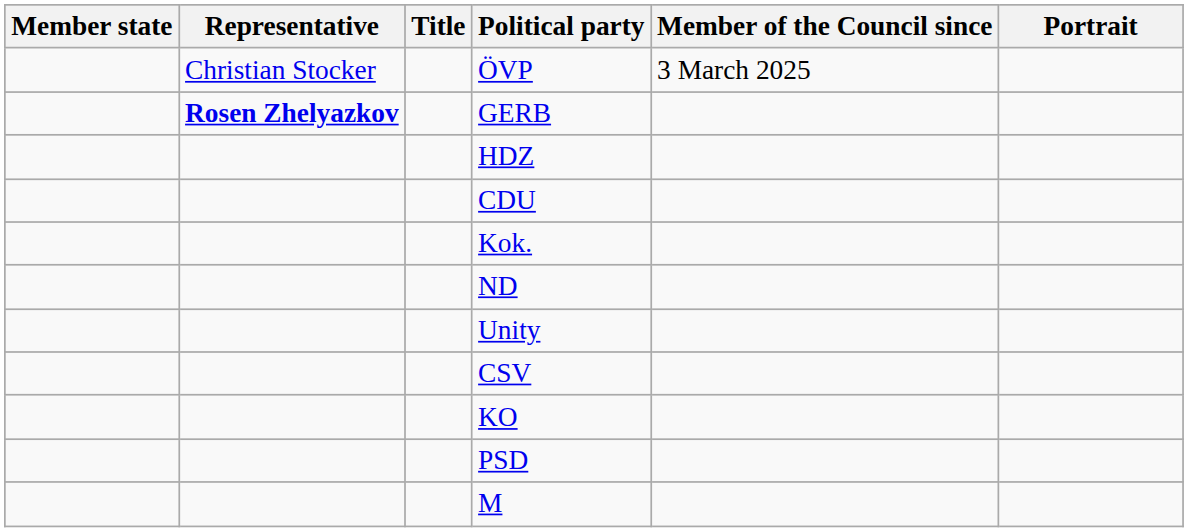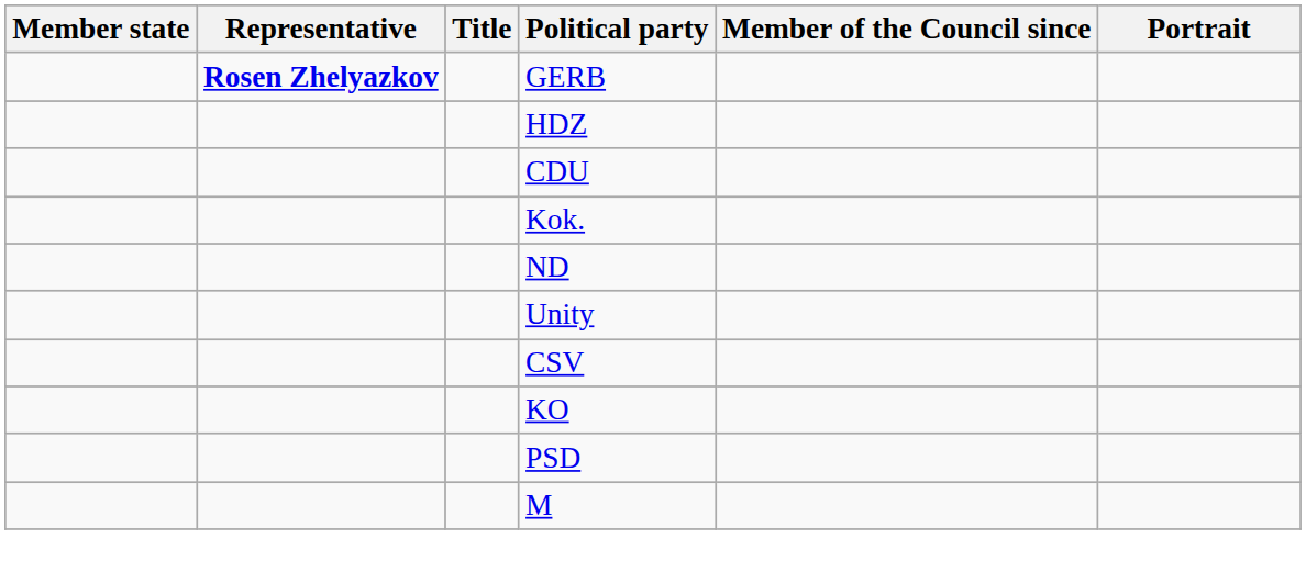 <table class="wikitable sortable">
 <tr>
 <th align=left>Member state</th>
 <th align=left>Representative</th>
 <th align=left>Title</th>
 <th align=left>Political party</th>
 <th align=left>Member of the Council since</th>
 <th class="unsortable" style="width:100px;">Portrait</th>
-</tr>
-<tr>
-<td></td>
-<td><a href='#'>Christian Stocker</a></td>
-<td></td>
-<td><a href='#'>ÖVP</a></td>
-<td>3 March 2025</td>
-<td></td>
 </tr>
 <tr>
 <td></td>
 <td><strong><a href='#'>Rosen Zhelyazkov</a></strong></td>
 <td></td>
 <td><a href='#'>GERB</a></td>
 <td></td>
 <td></td>
 </tr>
 <tr>
 <td></td>
 <td></td>
 <td></td>
 <td><a href='#'>HDZ</a></td>
 <td></td>
 <td></td>
 </tr>
 <tr>
 <td></td>
 <td></td>
 <td></td>
 <td><a href='#'>CDU</a></td>
 <td></td>
 <td></td>
 </tr>
 <tr>
 <td></td>
 <td></td>
 <td></td>
 <td><a href='#'>Kok.</a></td>
 <td></td>
 <td></td>
 </tr>
 <tr>
 <td></td>
 <td></td>
 <td></td>
 <td><a href='#'>ND</a></td>
 <td></td>
 <td></td>
 </tr>
 <tr>
 <td></td>
 <td></td>
 <td></td>
 <td><a href='#'>Unity</a></td>
 <td></td>
 <td></td>
 </tr>
 <tr>
 <td></td>
 <td></td>
 <td></td>
 <td><a href='#'>CSV</a></td>
 <td></td>
 <td></td>
 </tr>
 <tr>
 <td></td>
 <td></td>
 <td></td>
 <td><a href='#'>KO</a></td>
 <td></td>
 <td></td>
 </tr>
 <tr>
 <td></td>
 <td></td>
 <td></td>
 <td><a href='#'>PSD</a></td>
 <td></td>
 <td></td>
 </tr>
 <tr>
 <td></td>
 <td></td>
 <td></td>
 <td><a href='#'>M</a></td>
 <td></td>
 <td></td>
 </tr>
 </table>
